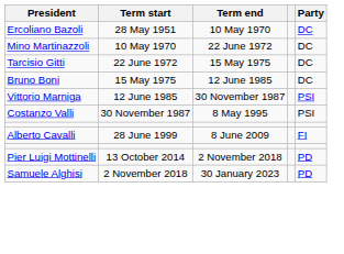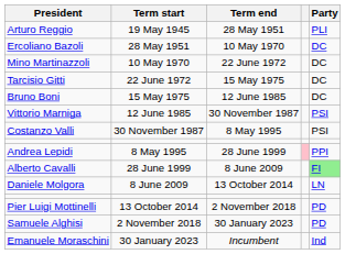 <table class="wikitable">
 <tr>
 <th>President</th>
 <th>Term start</th>
 <th>Term end</th>
 <th class=unsortable> </th>
 <th>Party</th>
+</tr>
+<tr>
+<td><a href='#'>Arturo Reggio</a></td>
+<td align=center>19 May 1945</td>
+<td align=center>28 May 1951</td>
+<td bgcolor=></td>
+<td><a href='#'>PLI</a></td>
 </tr>
 <tr>
 <td><a href='#'>Ercoliano Bazoli</a></td>
 <td align=center>28 May 1951</td>
 <td align=center>10 May 1970</td>
 <td bgcolor=></td>
 <td><a href='#'>DC</a></td>
 </tr>
 <tr>
 <td><a href='#'>Mino Martinazzoli</a></td>
 <td align=center>10 May 1970</td>
 <td align=center>22 June 1972</td>
 <td bgcolor=></td>
 <td>DC</td>
 </tr>
 <tr>
 <td><a href='#'>Tarcisio Gitti</a></td>
 <td align=center>22 June 1972</td>
 <td align=center>15 May 1975</td>
 <td bgcolor=></td>
 <td>DC</td>
 </tr>
 <tr>
 <td><a href='#'>Bruno Boni</a></td>
 <td align=center>15 May 1975</td>
 <td align=center>12 June 1985</td>
 <td bgcolor=></td>
 <td>DC</td>
 </tr>
 <tr>
 <td><a href='#'>Vittorio Marniga</a></td>
 <td align=center>12 June 1985</td>
 <td align=center>30 November 1987</td>
 <td bgcolor=></td>
 <td><a href='#'>PSI</a></td>
 </tr>
 <tr>
 <td><a href='#'>Costanzo Valli</a></td>
 <td align=center>30 November 1987</td>
 <td align=center>8 May 1995</td>
 <td bgcolor=></td>
 <td>PSI</td>
 </tr>
 <tr>
 <td></td>
 <td></td>
 <td></td>
 <td></td>
 <td></td>
 </tr>
 <tr>
+<td><a href='#'>Andrea Lepidi</a></td>
+<td align=center>8 May 1995</td>
+<td align=center>28 June 1999</td>
+<td bgcolor=pink></td>
+<td><a href='#'>PPI</a></td>
+</tr>
+<tr>
 <td><a href='#'>Alberto Cavalli</a></td>
 <td align=center>28 June 1999</td>
 <td align=center>8 June 2009</td>
 <td bgcolor=></td>
-<td><a href='#'>FI</a></td>
+<td style="background: lightgreen;"><a href='#'>FI</a></td>
+</tr>
+<tr>
+<td><a href='#'>Daniele Molgora</a></td>
+<td align=center>8 June 2009</td>
+<td align=center>13 October 2014</td>
+<td bgcolor=></td>
+<td><a href='#'>LN</a></td>
 </tr>
 <tr>
 <td></td>
 <td></td>
 <td></td>
 <td></td>
 <td></td>
 </tr>
 <tr>
 <td><a href='#'>Pier Luigi Mottinelli</a></td>
 <td align=center>13 October 2014</td>
 <td align=center>2 November 2018</td>
 <td bgcolor=></td>
 <td><a href='#'>PD</a></td>
 </tr>
 <tr>
 <td><a href='#'>Samuele Alghisi</a></td>
 <td align=center>2 November 2018</td>
 <td align=center>30 January 2023</td>
 <td bgcolor=></td>
 <td><a href='#'>PD</a></td>
 </tr>
+<tr>
+<td><a href='#'>Emanuele Moraschini</a></td>
+<td align=center>30 January 2023</td>
+<td align=center><em>Incumbent</em></td>
+<td bgcolor=></td>
+<td><a href='#'>Ind</a></td>
+</tr>
 </table>
